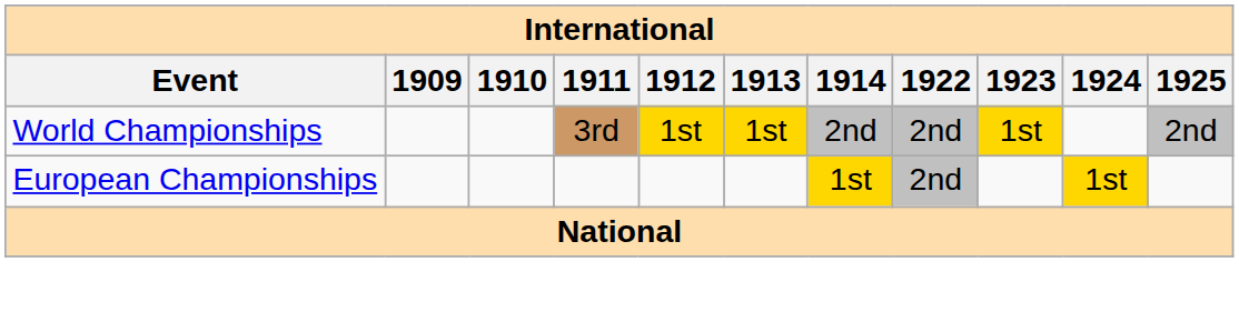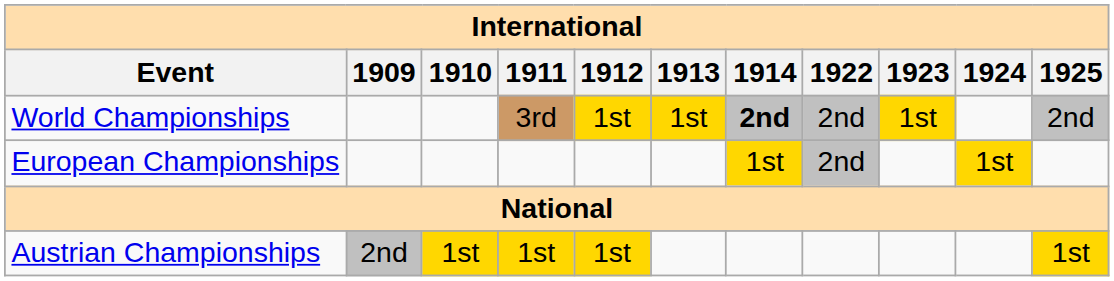 <table class="wikitable" style="text-align:center">
 <tr>
 <th style="background-color: #ffdead; " colspan=11 align=center>International</th>
 </tr>
 <tr>
 <th>Event</th>
 <th>1909</th>
 <th>1910</th>
 <th>1911</th>
 <th>1912</th>
 <th>1913</th>
 <th>1914</th>
 <th>1922</th>
 <th>1923</th>
 <th>1924</th>
 <th>1925</th>
 </tr>
 <tr>
 <td align=left><a href='#'>World Championships</a></td>
 <td></td>
 <td></td>
 <td bgcolor=cc9966>3rd</td>
 <td bgcolor=gold>1st</td>
 <td bgcolor=gold>1st</td>
-<td bgcolor=silver>2nd</td>
+<td bgcolor=silver><strong>2nd</strong></td>
 <td bgcolor=silver>2nd</td>
 <td bgcolor=gold>1st</td>
 <td></td>
 <td bgcolor=silver>2nd</td>
 </tr>
 <tr>
 <td align=left><a href='#'>European Championships</a></td>
 <td></td>
 <td></td>
 <td></td>
 <td></td>
 <td></td>
 <td bgcolor=gold>1st</td>
 <td bgcolor=silver>2nd</td>
 <td></td>
 <td bgcolor=gold>1st</td>
 <td></td>
 </tr>
 <tr>
 <th style="background-color: #ffdead; " colspan=11 align=center>National</th>
 </tr>
+<tr>
+<td align=left><a href='#'>Austrian Championships</a></td>
+<td bgcolor=silver>2nd</td>
+<td bgcolor=gold>1st</td>
+<td bgcolor=gold>1st</td>
+<td bgcolor=gold>1st</td>
+<td></td>
+<td></td>
+<td></td>
+<td></td>
+<td></td>
+<td bgcolor=gold>1st</td>
+</tr>
 </table>
